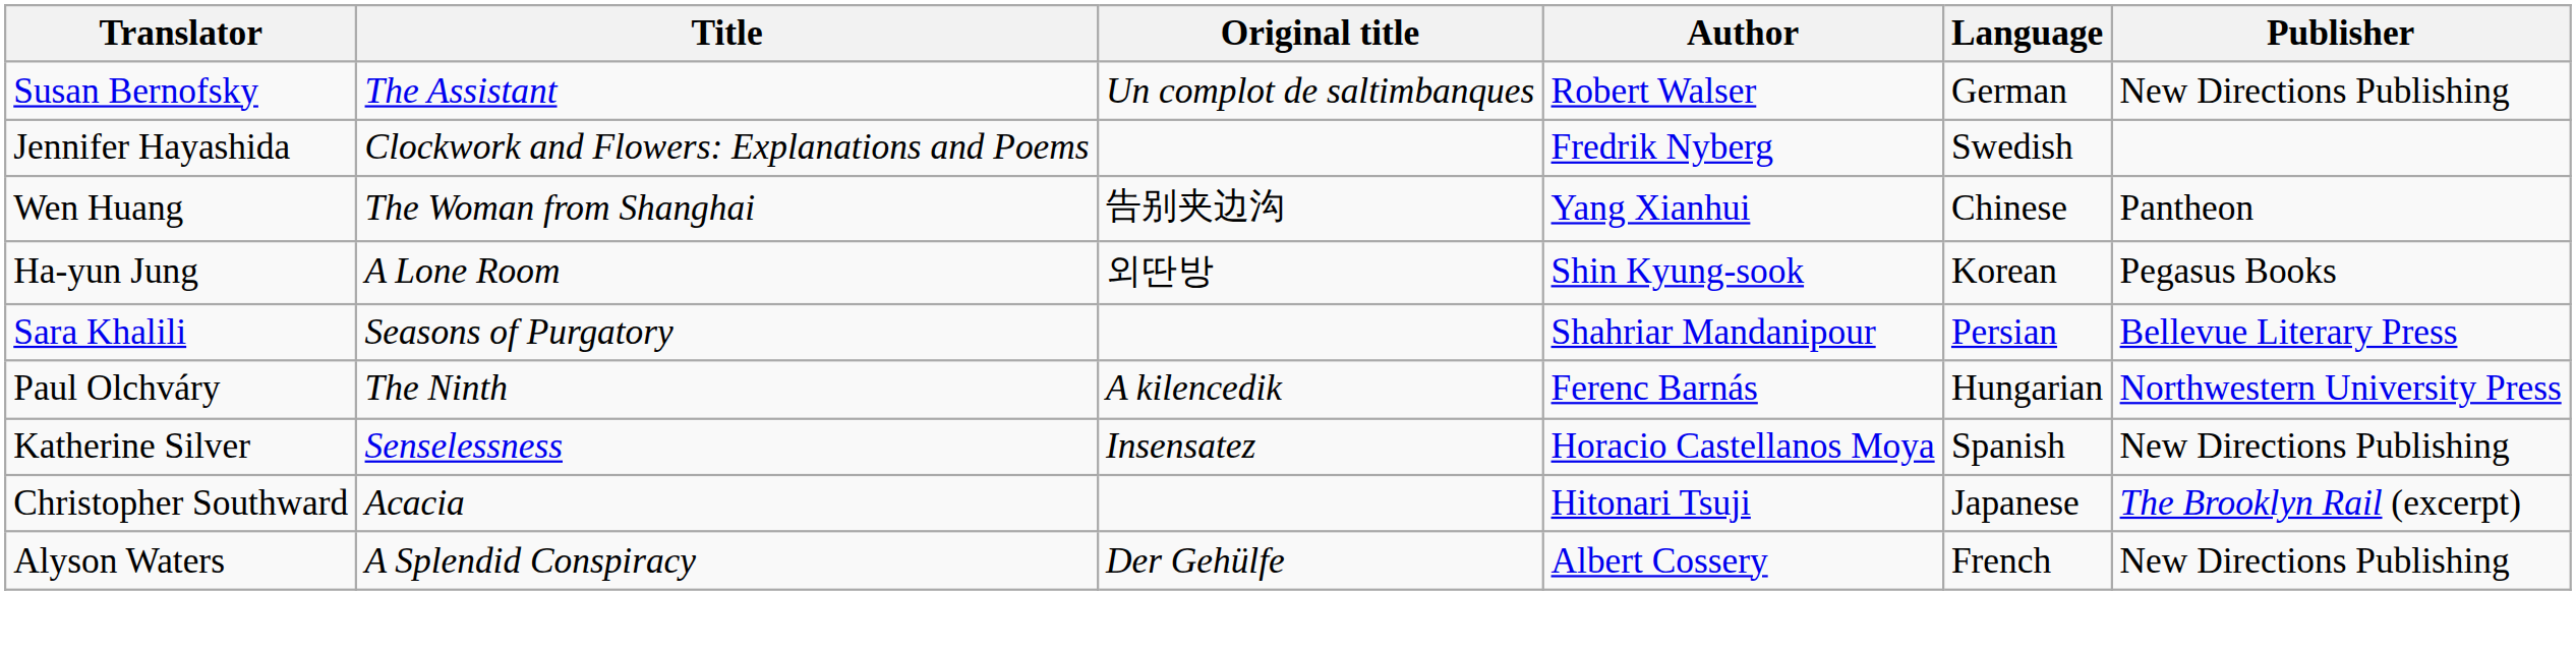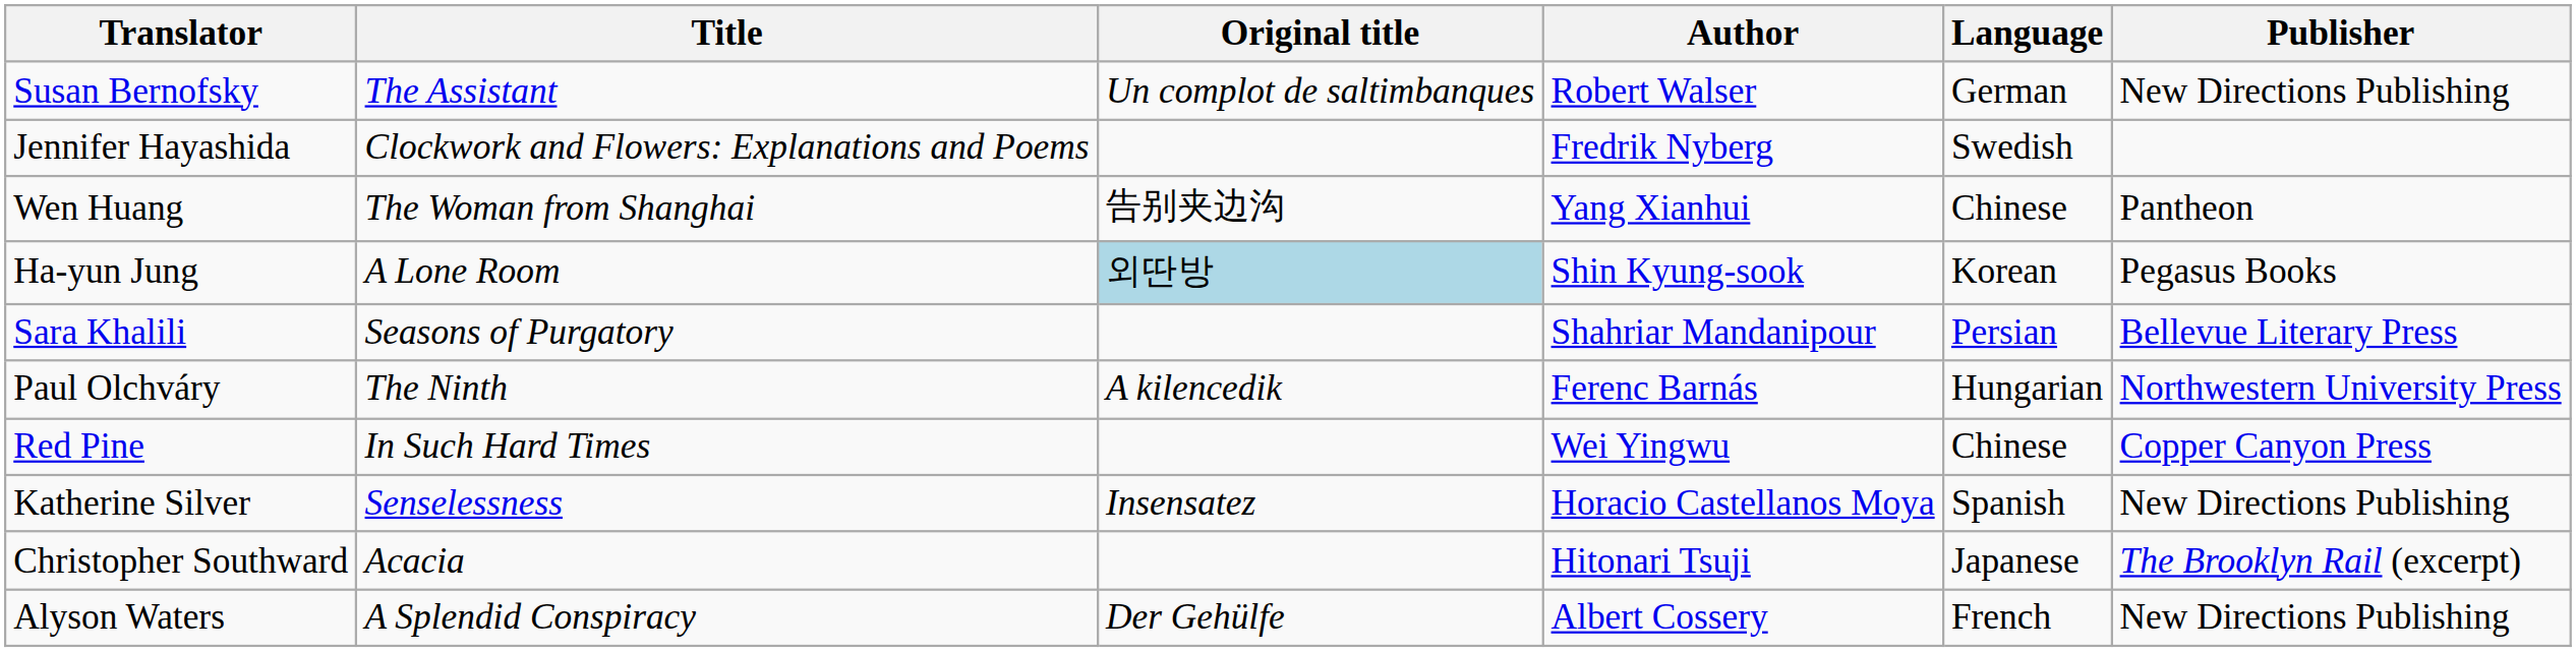 <table class="wikitable sortable">
 <tr>
 <th>Translator</th>
 <th>Title</th>
 <th>Original title</th>
 <th>Author</th>
 <th>Language</th>
 <th>Publisher</th>
 </tr>
 <tr>
 <td><a href='#'>Susan Bernofsky</a></td>
 <td><em><a href='#'>The Assistant</a></em></td>
 <td><em>Un complot de saltimbanques </em></td>
 <td> <a href='#'>Robert Walser</a></td>
 <td>German</td>
 <td>New Directions Publishing</td>
 </tr>
 <tr>
 <td>Jennifer Hayashida</td>
 <td><em>Clockwork and Flowers: Explanations and Poems</em></td>
 <td></td>
 <td> <a href='#'>Fredrik Nyberg</a></td>
 <td>Swedish</td>
 <td></td>
 </tr>
 <tr>
 <td>Wen Huang</td>
 <td><em>The Woman from Shanghai</em></td>
 <td>告别夹边沟</td>
 <td> <a href='#'>Yang Xianhui</a></td>
 <td>Chinese</td>
 <td>Pantheon</td>
 </tr>
 <tr>
 <td>Ha-yun Jung</td>
 <td><em>A Lone Room</em></td>
-<td>외딴방</td>
+<td style="background: lightblue;">외딴방</td>
 <td> <a href='#'>Shin Kyung-sook</a></td>
 <td>Korean</td>
 <td>Pegasus Books</td>
 </tr>
 <tr>
 <td><a href='#'>Sara Khalili</a></td>
 <td><em>Seasons of Purgatory</em></td>
 <td></td>
 <td> <a href='#'>Shahriar Mandanipour</a></td>
 <td><a href='#'>Persian</a></td>
 <td><a href='#'>Bellevue Literary Press</a></td>
 </tr>
 <tr>
 <td>Paul Olchváry</td>
 <td><em>The Ninth</em></td>
 <td><em>A kilencedik</em></td>
 <td> <a href='#'>Ferenc Barnás</a></td>
 <td>Hungarian</td>
 <td><a href='#'>Northwestern University Press</a></td>
+</tr>
+<tr>
+<td><a href='#'>Red Pine</a></td>
+<td><em>In Such Hard Times</em></td>
+<td></td>
+<td><a href='#'>Wei Yingwu</a></td>
+<td>Chinese</td>
+<td><a href='#'>Copper Canyon Press</a></td>
 </tr>
 <tr>
 <td>Katherine Silver</td>
 <td><em><a href='#'>Senselessness</a></em></td>
 <td><em>Insensatez</em></td>
 <td> <a href='#'>Horacio Castellanos Moya</a></td>
 <td>Spanish</td>
 <td>New Directions Publishing</td>
 </tr>
 <tr>
 <td>Christopher Southward</td>
 <td><em>Acacia</em></td>
 <td></td>
 <td> <a href='#'>Hitonari Tsuji</a></td>
 <td>Japanese</td>
 <td><em><a href='#'>The Brooklyn Rail</a></em> (excerpt)</td>
 </tr>
 <tr>
 <td>Alyson Waters</td>
 <td><em>A Splendid Conspiracy</em></td>
 <td><em>Der Gehülfe</em></td>
 <td> <a href='#'>Albert Cossery</a></td>
 <td>French</td>
 <td>New Directions Publishing</td>
 </tr>
 </table>
